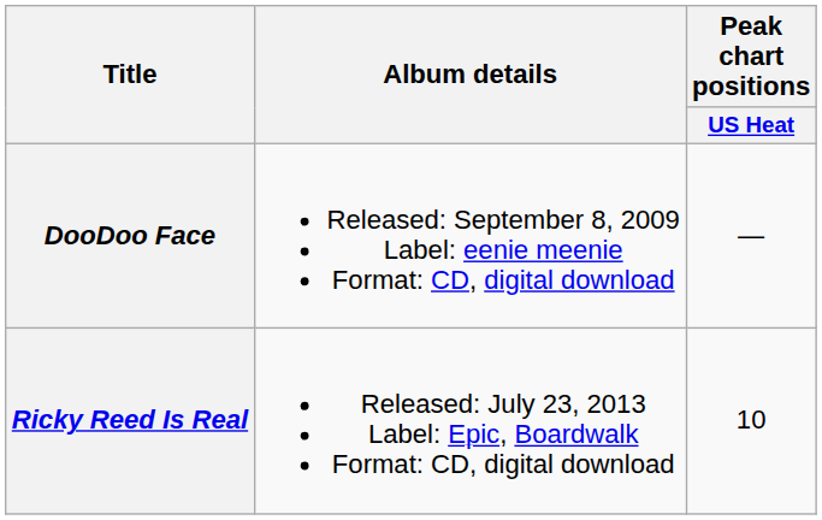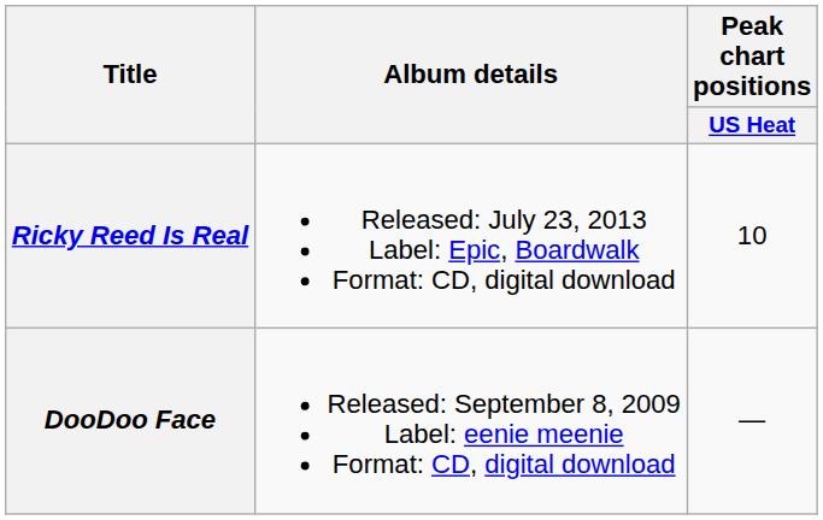 <table class="wikitable plainrowheaders" style="text-align:center;">
 <tr>
 <th scope="col" rowspan="2">Title</th>
 <th scope="col" rowspan="2">Album details</th>
 <th scope="col" colspan="1">Peak chart positions</th>
 </tr>
 <tr>
 <th scope="col" style="width:3em;font-size:85%;"><a href='#'>US Heat</a></th>
 </tr>
 <tr>
+<th scope="row"><em><a href='#'>Ricky Reed Is Real</a></em></th>
+<td><br><ul><li>Released: July 23, 2013</li><li>Label: <a href='#'>Epic</a>, <a href='#'>Boardwalk</a></li><li>Format: CD, digital download</li></ul></td>
+<td>10</td>
+</tr>
+<tr>
 <th scope="row"><em>DooDoo Face</em></th>
 <td><br><ul><li>Released: September 8, 2009</li><li>Label: <a href='#'>eenie meenie</a></li><li>Format: <a href='#'>CD</a>, <a href='#'>digital download</a></li></ul></td>
 <td>—</td>
 </tr>
-<tr>
-<th scope="row"><em><a href='#'>Ricky Reed Is Real</a></em></th>
-<td><br><ul><li>Released: July 23, 2013</li><li>Label: <a href='#'>Epic</a>, <a href='#'>Boardwalk</a></li><li>Format: CD, digital download</li></ul></td>
-<td>10</td>
-</tr>
 </table>
